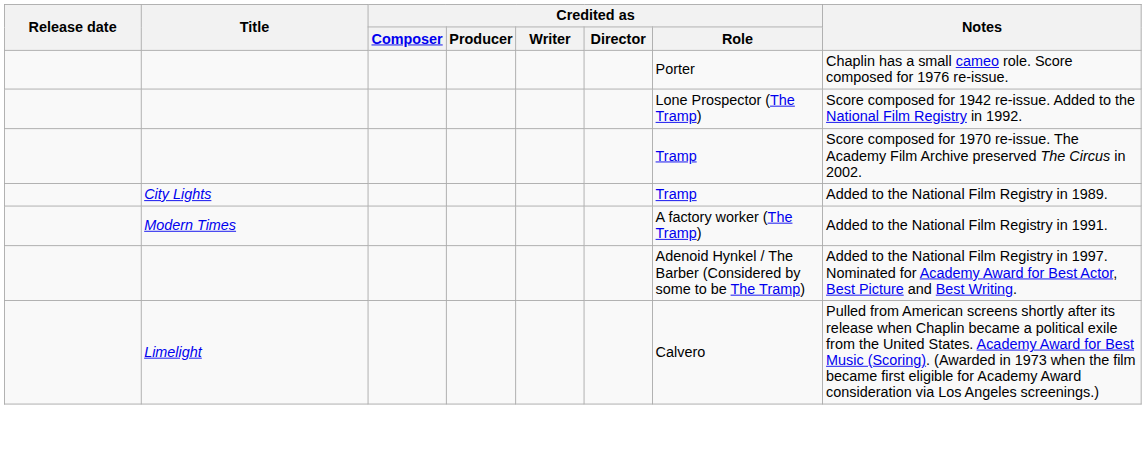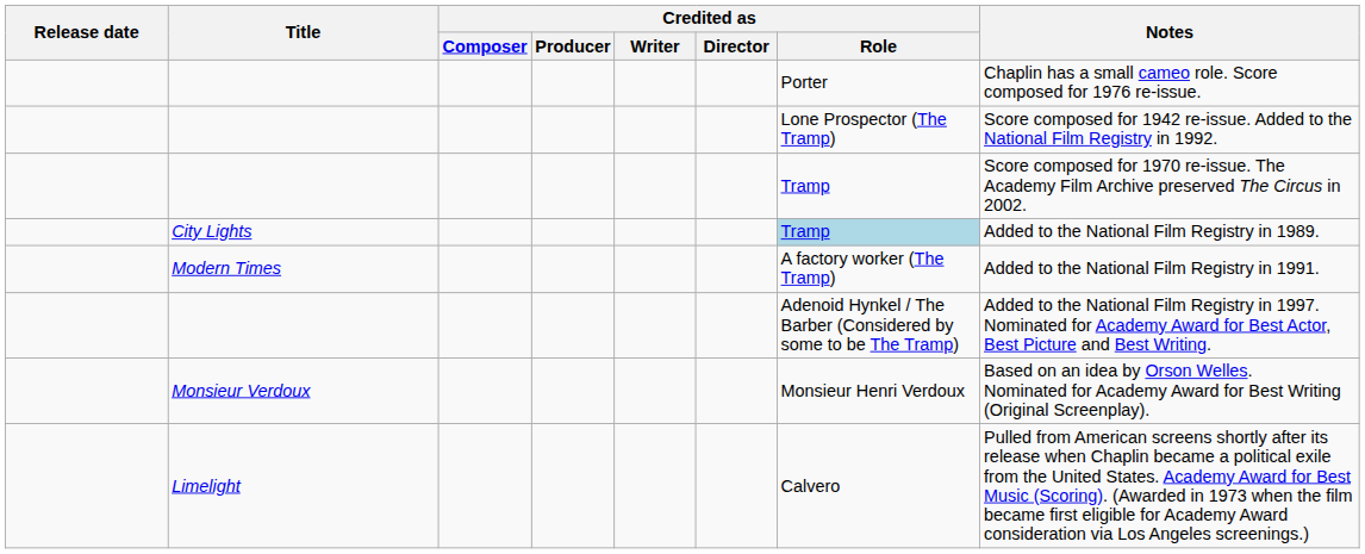 <table class="wikitable sortable sticky-header-multi" width="100%">
 <tr>
 <th width="12%" rowspan="2" scope="col">Release date</th>
 <th width="20%" rowspan="2" scope="col">Title</th>
 <th colspan="5" scope="col">Credited as</th>
 <th rowspan="2" scope="col" class="unsortable">Notes</th>
 </tr>
 <tr>
 <th width="6%"><a href='#'>Composer</a></th>
 <th width="6%">Producer</th>
 <th width="6%">Writer</th>
 <th width="6%">Director</th>
 <th width="15%">Role</th>
 </tr>
 <tr>
 <td scope="row" align="left"></td>
 <td align="left"><em></em></td>
 <td></td>
 <td></td>
 <td></td>
 <td></td>
 <td align="left">Porter</td>
 <td align="left">Chaplin has a small <a href='#'>cameo</a> role. Score composed for 1976 re-issue.</td>
 </tr>
 <tr>
 <td scope="row" align="left"></td>
 <td align="left"><em></em></td>
 <td></td>
 <td></td>
 <td></td>
 <td></td>
 <td align="left">Lone Prospector (<a href='#'>The Tramp</a>)</td>
 <td align="left">Score composed for 1942 re-issue. Added to the <a href='#'>National Film Registry</a> in 1992.</td>
 </tr>
 <tr>
 <td scope="row" align="left"></td>
 <td align="left"><em></em></td>
 <td></td>
 <td></td>
 <td></td>
 <td></td>
 <td align="left"><a href='#'>Tramp</a></td>
 <td align="left">Score composed for 1970 re-issue. The Academy Film Archive preserved <em>The Circus</em> in 2002.</td>
 </tr>
 <tr>
 <td scope="row" align="left"></td>
 <td align="left"><em><a href='#'>City Lights</a></em></td>
 <td></td>
 <td></td>
 <td></td>
 <td></td>
-<td align="left"><a href='#'>Tramp</a></td>
+<td align="left" style="background: lightblue;"><a href='#'>Tramp</a></td>
 <td align="left">Added to the National Film Registry in 1989.</td>
 </tr>
 <tr>
 <td scope="row" align="left"></td>
 <td align="left"><em><a href='#'>Modern Times</a></em></td>
 <td></td>
 <td></td>
 <td></td>
 <td></td>
 <td align="left">A factory worker (<a href='#'>The Tramp</a>)</td>
 <td align="left">Added to the National Film Registry in 1991.</td>
 </tr>
 <tr>
 <td scope="row" align="left"></td>
 <td align="left"><em></em></td>
 <td></td>
 <td></td>
 <td></td>
 <td></td>
 <td align="left">Adenoid Hynkel / The Barber (Considered by some to be <a href='#'>The Tramp</a>)</td>
 <td align="left">Added to the National Film Registry in 1997. Nominated for <a href='#'>Academy Award for Best Actor</a>, <a href='#'>Best Picture</a> and <a href='#'>Best Writing</a>.</td>
 </tr>
 <tr>
 <td scope="row" align="left"></td>
+<td align="left"><em><a href='#'>Monsieur Verdoux</a></em></td>
+<td></td>
+<td></td>
+<td></td>
+<td></td>
+<td align="left">Monsieur Henri Verdoux</td>
+<td align="left">Based on an idea by <a href='#'>Orson Welles</a>. Nominated for Academy Award for Best Writing (Original Screenplay).</td>
+</tr>
+<tr>
+<td scope="row" align="left"></td>
 <td align="left"><em><a href='#'>Limelight</a></em></td>
 <td></td>
 <td></td>
 <td></td>
 <td></td>
 <td align="left">Calvero</td>
 <td align="left">Pulled from American screens shortly after its release when Chaplin became a political exile from the United States. <a href='#'>Academy Award for Best Music (Scoring)</a>. (Awarded in 1973 when the film became first eligible for Academy Award consideration via Los Angeles screenings.)</td>
 </tr>
 </table>
